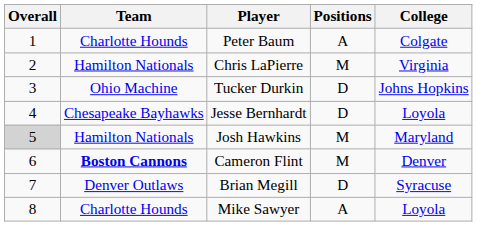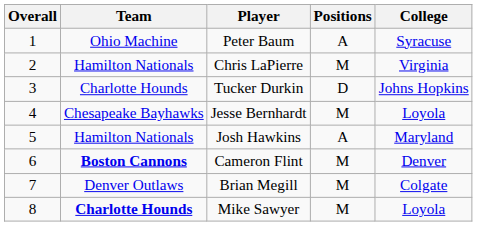 <table class="wikitable" style="text-align:center">
 <tr>
 <th>Overall</th>
 <th>Team</th>
 <th>Player</th>
 <th>Positions</th>
 <th>College</th>
 </tr>
 <tr>
 <td>1</td>
-<td><a href='#'>Charlotte Hounds</a></td>
+<td><a href='#'>Ohio Machine</a></td>
 <td>Peter Baum</td>
 <td>A</td>
-<td><a href='#'>Colgate</a></td>
+<td><a href='#'>Syracuse</a></td>
 </tr>
 <tr>
 <td>2</td>
 <td><a href='#'>Hamilton Nationals</a></td>
 <td>Chris LaPierre</td>
 <td>M</td>
 <td><a href='#'>Virginia</a></td>
 </tr>
 <tr>
 <td>3</td>
-<td><a href='#'>Ohio Machine</a></td>
+<td><a href='#'>Charlotte Hounds</a></td>
 <td>Tucker Durkin</td>
 <td>D</td>
 <td><a href='#'>Johns Hopkins</a></td>
 </tr>
 <tr>
 <td>4</td>
 <td><a href='#'>Chesapeake Bayhawks</a></td>
 <td>Jesse Bernhardt</td>
-<td>D</td>
+<td>M</td>
 <td><a href='#'>Loyola</a></td>
 </tr>
 <tr>
-<td style="background: lightgrey;">5</td>
+<td>5</td>
 <td><a href='#'>Hamilton Nationals</a></td>
 <td>Josh Hawkins</td>
-<td>M</td>
+<td>A</td>
 <td><a href='#'>Maryland</a></td>
 </tr>
 <tr>
 <td>6</td>
 <td><strong><a href='#'>Boston Cannons</a></strong></td>
 <td>Cameron Flint</td>
 <td>M</td>
 <td><a href='#'>Denver</a></td>
 </tr>
 <tr>
 <td>7</td>
 <td><a href='#'>Denver Outlaws</a></td>
 <td>Brian Megill</td>
-<td>D</td>
-<td><a href='#'>Syracuse</a></td>
+<td>M</td>
+<td><a href='#'>Colgate</a></td>
 </tr>
 <tr>
 <td>8</td>
-<td><a href='#'>Charlotte Hounds</a></td>
+<td><strong><a href='#'>Charlotte Hounds</a></strong></td>
 <td>Mike Sawyer</td>
-<td>A</td>
+<td>M</td>
 <td><a href='#'>Loyola</a></td>
 </tr>
 </table>
